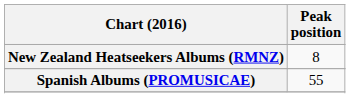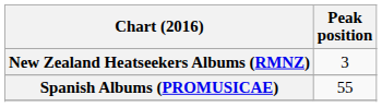 <table class="wikitable sortable plainrowheaders" style="text-align:center">
 <tr>
 <th scope="col">Chart (2016)</th>
 <th scope="col">Peak<br> position</th>
 </tr>
 <tr>
 </tr>
 <tr>
 </tr>
 <tr>
 </tr>
 <tr>
 </tr>
 <tr>
 </tr>
 <tr>
 </tr>
 <tr>
 </tr>
 <tr>
 </tr>
 <tr>
 </tr>
 <tr>
 </tr>
 <tr>
 </tr>
 <tr>
 </tr>
 <tr>
 <th scope="row">New Zealand Heatseekers Albums (<a href='#'>RMNZ</a>)</th>
-<td>8</td>
+<td>3</td>
 </tr>
 <tr>
 </tr>
 <tr>
 </tr>
 <tr>
 </tr>
 <tr>
 <th scope="row">Spanish Albums (<a href='#'>PROMUSICAE</a>)</th>
 <td>55</td>
 </tr>
 <tr>
 </tr>
 <tr>
 </tr>
 <tr>
 </tr>
 <tr>
 </tr>
 </table>
